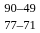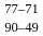 <table style="text-align:center">
 <tr>
 <th width=200></th>
 <th width=100></th>
 <th width=200></th>
 </tr>
 <tr>
 <td align=right><strong></strong></td>
-<td align=center>90–49</td>
+<td align=center>77–71</td>
 <td align=left></td>
 </tr>
 <tr>
 <td align=right><strong></strong></td>
-<td align=center>77–71</td>
+<td align=center>90–49</td>
 <td align=left></td>
 </tr>
 </table>
